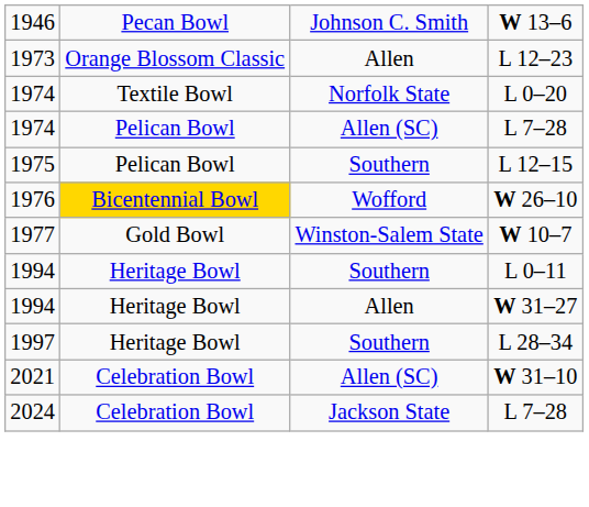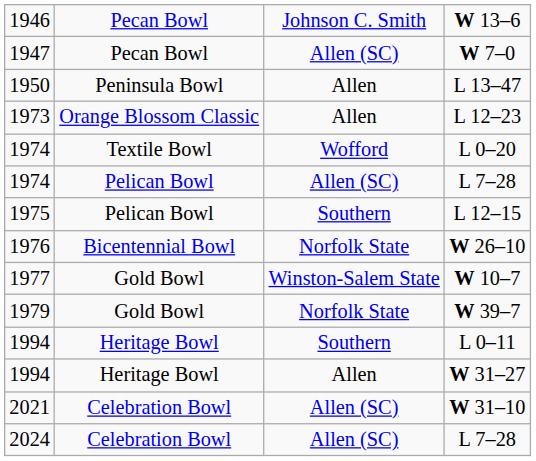 <table class="wikitable">
 <tr align="center">
 <td>1946</td>
 <td><a href='#'>Pecan Bowl</a></td>
 <td><a href='#'>Johnson C. Smith</a></td>
 <td><strong>W</strong> 13–6</td>
+</tr>
+<tr align="center">
+<td>1947</td>
+<td>Pecan Bowl</td>
+<td><a href='#'>Allen (SC)</a></td>
+<td><strong>W</strong> 7–0</td>
+</tr>
+<tr align="center">
+<td>1950</td>
+<td>Peninsula Bowl</td>
+<td>Allen</td>
+<td>L 13–47</td>
 </tr>
 <tr align="center">
 <td>1973</td>
 <td><a href='#'>Orange Blossom Classic</a></td>
 <td>Allen</td>
 <td>L 12–23</td>
 </tr>
 <tr align="center">
 <td>1974</td>
 <td>Textile Bowl</td>
-<td><a href='#'>Norfolk State</a></td>
+<td><a href='#'>Wofford</a></td>
 <td>L 0–20</td>
 </tr>
 <tr align="center">
 <td>1974</td>
 <td><a href='#'>Pelican Bowl</a></td>
 <td><a href='#'>Allen (SC)</a></td>
 <td>L 7–28</td>
 </tr>
 <tr align="center">
 <td>1975</td>
 <td>Pelican Bowl</td>
 <td><a href='#'>Southern</a></td>
 <td>L 12–15</td>
 </tr>
 <tr align="center">
 <td>1976</td>
-<td style="background: gold;"><a href='#'>Bicentennial Bowl</a></td>
-<td><a href='#'>Wofford</a></td>
+<td><a href='#'>Bicentennial Bowl</a></td>
+<td><a href='#'>Norfolk State</a></td>
 <td><strong>W</strong> 26–10</td>
 </tr>
 <tr align="center">
 <td>1977</td>
 <td>Gold Bowl</td>
 <td><a href='#'>Winston-Salem State</a></td>
 <td><strong>W</strong> 10–7</td>
+</tr>
+<tr align="center">
+<td>1979</td>
+<td>Gold Bowl</td>
+<td><a href='#'>Norfolk State</a></td>
+<td><strong>W</strong> 39–7</td>
 </tr>
 <tr align="center">
 <td>1994</td>
 <td><a href='#'>Heritage Bowl</a></td>
 <td><a href='#'>Southern</a></td>
 <td>L 0–11</td>
 </tr>
 <tr align="center">
 <td>1994</td>
 <td>Heritage Bowl</td>
 <td>Allen</td>
 <td><strong>W</strong> 31–27</td>
 </tr>
 <tr align="center">
-<td>1997</td>
-<td>Heritage Bowl</td>
-<td><a href='#'>Southern</a></td>
-<td>L 28–34</td>
-</tr>
-<tr align="center">
 <td>2021</td>
 <td><a href='#'>Celebration Bowl</a></td>
 <td><a href='#'>Allen (SC)</a></td>
 <td><strong>W</strong> 31–10</td>
 </tr>
 <tr align="center">
 <td>2024</td>
 <td><a href='#'>Celebration Bowl</a></td>
-<td><a href='#'>Jackson State</a></td>
+<td><a href='#'>Allen (SC)</a></td>
 <td>L 7–28</td>
 </tr>
 </table>
